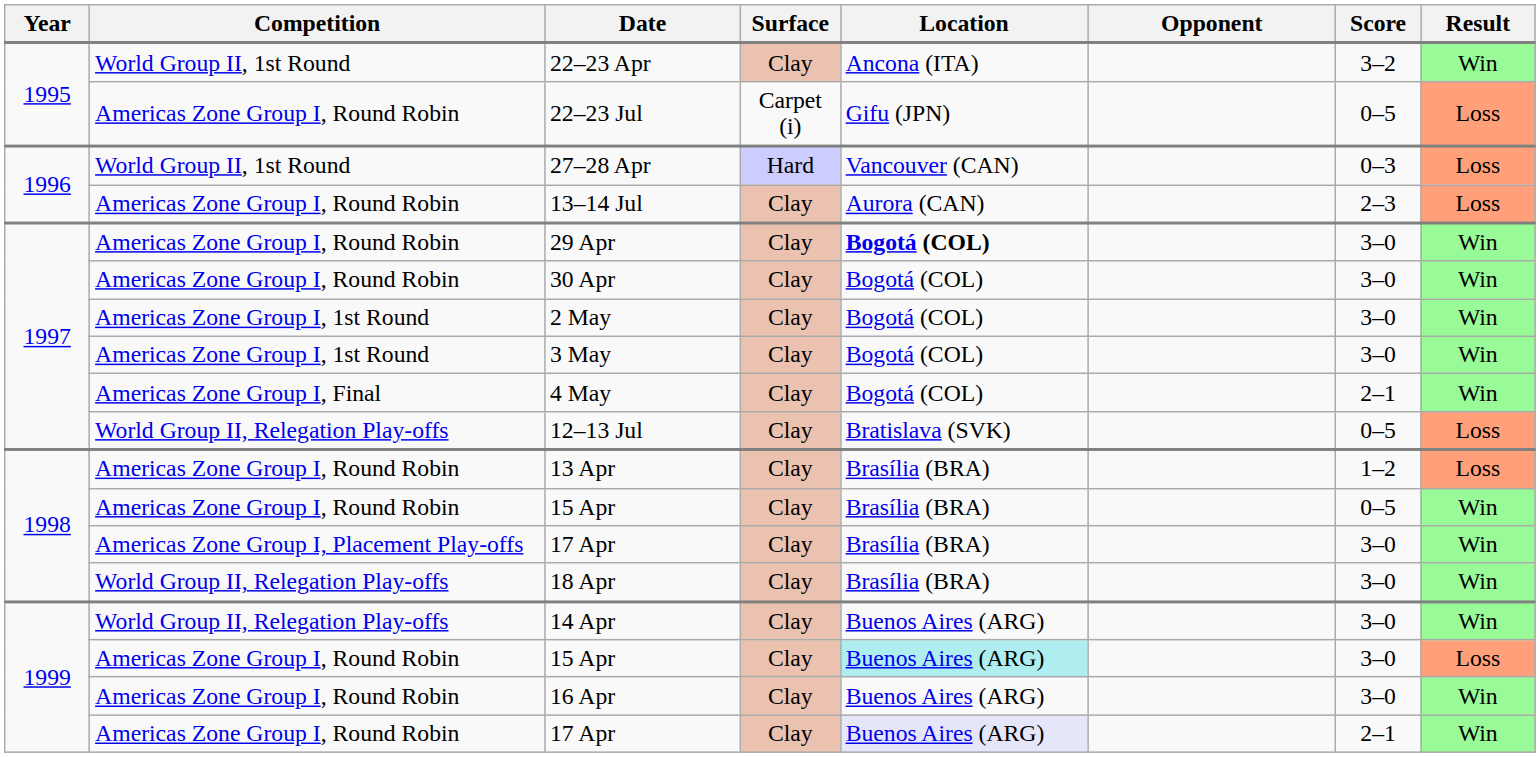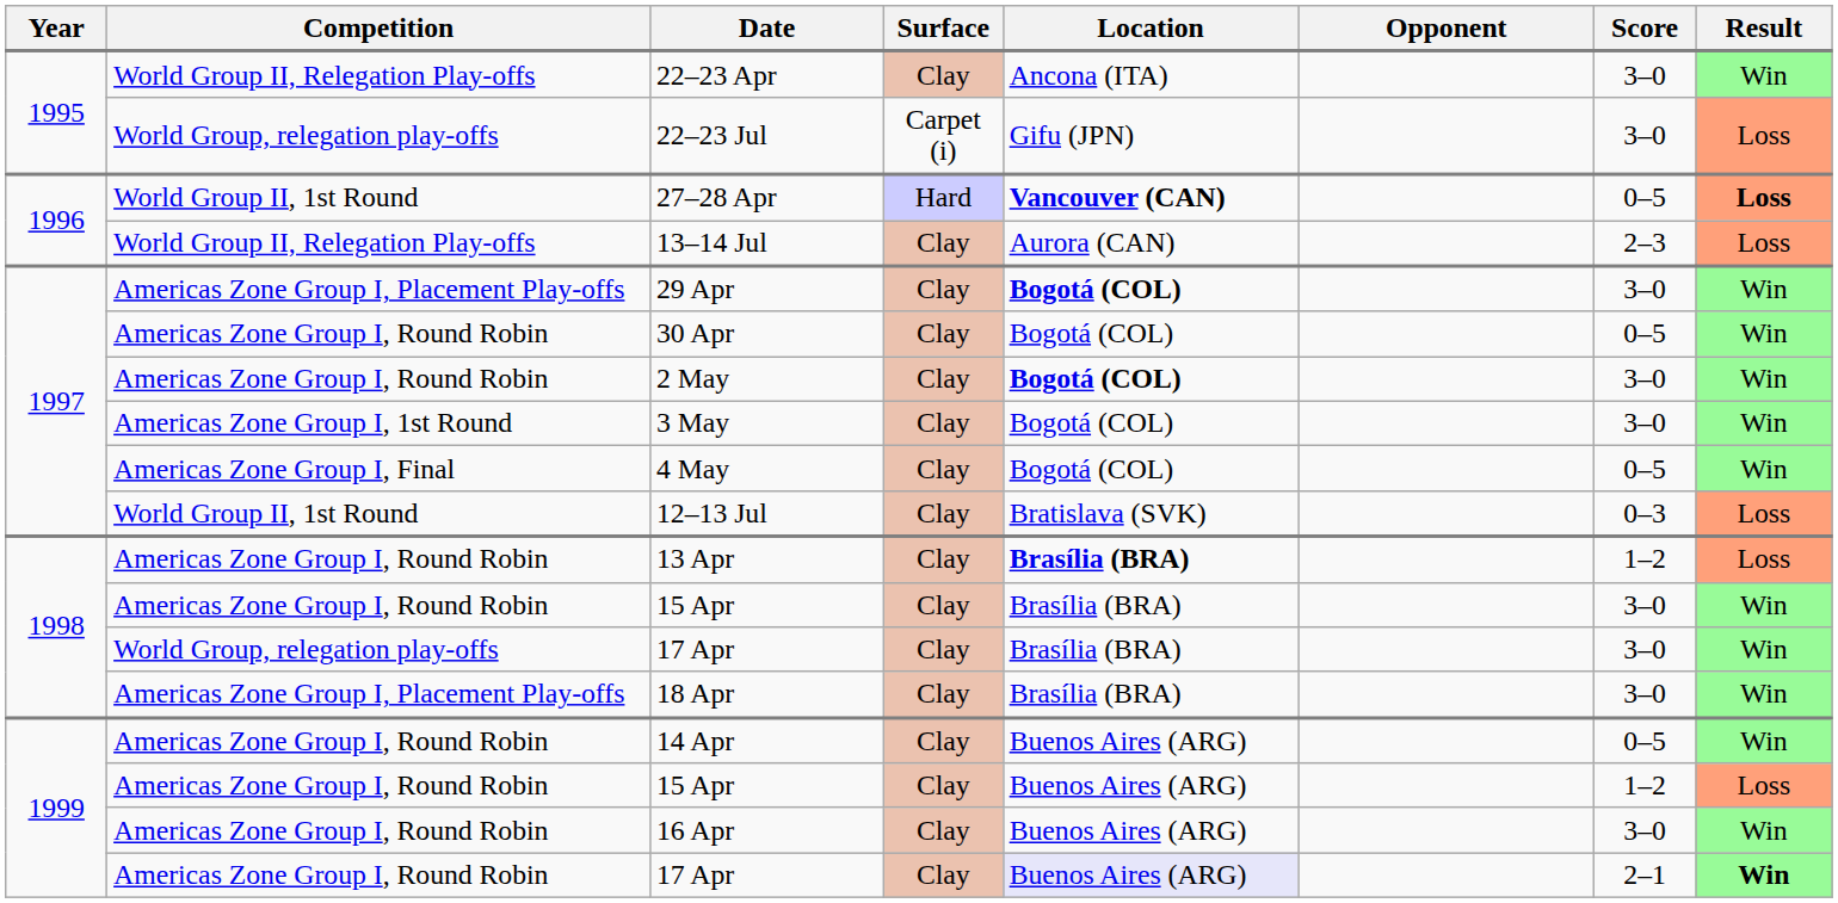 <table class="wikitable collapsible collapsed">
 <tr>
 <th style="width:50px;">Year</th>
 <th style="width:300px;">Competition</th>
 <th style="width:125px;">Date</th>
 <th style="width:60px;">Surface</th>
 <th style="width:160px;">Location</th>
 <th style="width:160px;">Opponent</th>
 <th style="width:50px;">Score</th>
 <th style="width:70px;">Result</th>
 </tr>
 <tr style="border-top:2px solid gray;">
 <td style="text-align:center;" rowspan=2><a href='#'>1995</a></td>
-<td><a href='#'>World Group II</a>, 1st Round</td>
+<td><a href='#'>World Group II, Relegation Play-offs</a></td>
 <td>22–23 Apr</td>
 <td style="background:#ebc2af; text-align:center;">Clay</td>
 <td><a href='#'>Ancona</a> (ITA)</td>
 <td></td>
-<td style="text-align:center;">3–2</td>
+<td style="text-align:center;">3–0</td>
 <td style="background:#98fb98; text-align:center;">Win</td>
 </tr>
 <tr>
-<td><a href='#'>Americas Zone Group I</a>, Round Robin</td>
+<td><a href='#'>World Group, relegation play-offs</a></td>
 <td>22–23 Jul</td>
 <td style="text-align:center;">Carpet (i)</td>
 <td><a href='#'>Gifu</a> (JPN)</td>
 <td></td>
-<td style="text-align:center;">0–5</td>
+<td style="text-align:center;">3–0</td>
 <td style="background:#ffa07a; text-align:center;">Loss</td>
 </tr>
 <tr style="border-top:2px solid gray;">
 <td style="text-align:center;" rowspan=2><a href='#'>1996</a></td>
 <td><a href='#'>World Group II</a>, 1st Round</td>
 <td>27–28 Apr</td>
 <td style="background:#ccccff; text-align:center;">Hard</td>
-<td><a href='#'>Vancouver</a> (CAN)</td>
+<td><strong><a href='#'>Vancouver</a> (CAN)</strong></td>
 <td></td>
-<td style="text-align:center;">0–3</td>
-<td style="background:#ffa07a; text-align:center;">Loss</td>
+<td style="text-align:center;">0–5</td>
+<td style="background:#ffa07a; text-align:center;"><strong>Loss</strong></td>
 </tr>
 <tr>
-<td><a href='#'>Americas Zone Group I</a>, Round Robin</td>
+<td><a href='#'>World Group II, Relegation Play-offs</a></td>
 <td>13–14 Jul</td>
 <td style="background:#ebc2af; text-align:center;">Clay</td>
 <td><a href='#'>Aurora</a> (CAN)</td>
 <td></td>
 <td style="text-align:center;">2–3</td>
 <td style="background:#ffa07a; text-align:center;">Loss</td>
 </tr>
 <tr style="border-top:2px solid gray;">
 <td style="text-align:center;" rowspan=6><a href='#'>1997</a></td>
-<td><a href='#'>Americas Zone Group I</a>, Round Robin</td>
+<td><a href='#'>Americas Zone Group I, Placement Play-offs</a></td>
 <td>29 Apr</td>
 <td style="background:#ebc2af; text-align:center;">Clay</td>
 <td><strong><a href='#'>Bogotá</a> (COL)</strong></td>
 <td></td>
 <td style="text-align:center;">3–0</td>
 <td style="background:#98fb98; text-align:center;">Win</td>
 </tr>
 <tr>
 <td><a href='#'>Americas Zone Group I</a>, Round Robin</td>
 <td>30 Apr</td>
 <td style="background:#ebc2af; text-align:center;">Clay</td>
 <td><a href='#'>Bogotá</a> (COL)</td>
 <td></td>
-<td style="text-align:center;">3–0</td>
+<td style="text-align:center;">0–5</td>
 <td style="background:#98fb98; text-align:center;">Win</td>
 </tr>
 <tr>
-<td><a href='#'>Americas Zone Group I</a>, 1st Round</td>
+<td><a href='#'>Americas Zone Group I</a>, Round Robin</td>
 <td>2 May</td>
 <td style="background:#ebc2af; text-align:center;">Clay</td>
-<td><a href='#'>Bogotá</a> (COL)</td>
+<td><strong><a href='#'>Bogotá</a> (COL)</strong></td>
 <td></td>
 <td style="text-align:center;">3–0</td>
 <td style="background:#98fb98; text-align:center;">Win</td>
 </tr>
 <tr>
 <td><a href='#'>Americas Zone Group I</a>, 1st Round</td>
 <td>3 May</td>
 <td style="background:#ebc2af; text-align:center;">Clay</td>
 <td><a href='#'>Bogotá</a> (COL)</td>
 <td></td>
 <td style="text-align:center;">3–0</td>
 <td style="background:#98fb98; text-align:center;">Win</td>
 </tr>
 <tr>
 <td><a href='#'>Americas Zone Group I</a>, Final</td>
 <td>4 May</td>
 <td style="background:#ebc2af; text-align:center;">Clay</td>
 <td><a href='#'>Bogotá</a> (COL)</td>
 <td></td>
-<td style="text-align:center;">2–1</td>
+<td style="text-align:center;">0–5</td>
 <td style="background:#98fb98; text-align:center;">Win</td>
 </tr>
 <tr>
-<td><a href='#'>World Group II, Relegation Play-offs</a></td>
+<td><a href='#'>World Group II</a>, 1st Round</td>
 <td>12–13 Jul</td>
 <td style="background:#ebc2af; text-align:center;">Clay</td>
 <td><a href='#'>Bratislava</a> (SVK)</td>
 <td></td>
-<td style="text-align:center;">0–5</td>
+<td style="text-align:center;">0–3</td>
 <td style="background:#ffa07a; text-align:center;">Loss</td>
 </tr>
 <tr style="border-top:2px solid gray;">
 <td style="text-align:center;" rowspan=4><a href='#'>1998</a></td>
 <td><a href='#'>Americas Zone Group I</a>, Round Robin</td>
 <td>13 Apr</td>
 <td style="background:#ebc2af; text-align:center;">Clay</td>
-<td><a href='#'>Brasília</a> (BRA)</td>
+<td><strong><a href='#'>Brasília</a> (BRA)</strong></td>
 <td></td>
 <td style="text-align:center;">1–2</td>
 <td style="background:#ffa07a; text-align:center;">Loss</td>
 </tr>
 <tr>
 <td><a href='#'>Americas Zone Group I</a>, Round Robin</td>
 <td>15 Apr</td>
 <td style="background:#ebc2af; text-align:center;">Clay</td>
 <td><a href='#'>Brasília</a> (BRA)</td>
 <td></td>
-<td style="text-align:center;">0–5</td>
+<td style="text-align:center;">3–0</td>
 <td style="background:#98fb98; text-align:center;">Win</td>
 </tr>
 <tr>
-<td><a href='#'>Americas Zone Group I, Placement Play-offs</a></td>
+<td><a href='#'>World Group, relegation play-offs</a></td>
 <td>17 Apr</td>
 <td style="background:#ebc2af; text-align:center;">Clay</td>
 <td><a href='#'>Brasília</a> (BRA)</td>
 <td></td>
 <td style="text-align:center;">3–0</td>
 <td style="background:#98fb98; text-align:center;">Win</td>
 </tr>
 <tr>
-<td><a href='#'>World Group II, Relegation Play-offs</a></td>
+<td><a href='#'>Americas Zone Group I, Placement Play-offs</a></td>
 <td>18 Apr</td>
 <td style="background:#ebc2af; text-align:center;">Clay</td>
 <td><a href='#'>Brasília</a> (BRA)</td>
 <td></td>
 <td style="text-align:center;">3–0</td>
 <td style="background:#98fb98; text-align:center;">Win</td>
 </tr>
 <tr style="border-top:2px solid gray;">
 <td style="text-align:center;" rowspan=4><a href='#'>1999</a></td>
-<td><a href='#'>World Group II, Relegation Play-offs</a></td>
+<td><a href='#'>Americas Zone Group I</a>, Round Robin</td>
 <td>14 Apr</td>
 <td style="background:#ebc2af; text-align:center;">Clay</td>
 <td><a href='#'>Buenos Aires</a> (ARG)</td>
 <td></td>
-<td style="text-align:center;">3–0</td>
+<td style="text-align:center;">0–5</td>
 <td style="background:#98fb98; text-align:center;">Win</td>
 </tr>
 <tr>
 <td><a href='#'>Americas Zone Group I</a>, Round Robin</td>
 <td>15 Apr</td>
 <td style="background:#ebc2af; text-align:center;">Clay</td>
-<td style="background: paleturquoise;"><a href='#'>Buenos Aires</a> (ARG)</td>
+<td><a href='#'>Buenos Aires</a> (ARG)</td>
 <td></td>
-<td style="text-align:center;">3–0</td>
+<td style="text-align:center;">1–2</td>
 <td style="background:#ffa07a; text-align:center;">Loss</td>
 </tr>
 <tr>
 <td><a href='#'>Americas Zone Group I</a>, Round Robin</td>
 <td>16 Apr</td>
 <td style="background:#ebc2af; text-align:center;">Clay</td>
 <td><a href='#'>Buenos Aires</a> (ARG)</td>
 <td></td>
 <td style="text-align:center;">3–0</td>
 <td style="background:#98fb98; text-align:center;">Win</td>
 </tr>
 <tr>
 <td><a href='#'>Americas Zone Group I</a>, Round Robin</td>
 <td>17 Apr</td>
 <td style="background:#ebc2af; text-align:center;">Clay</td>
 <td style="background: lavender;"><a href='#'>Buenos Aires</a> (ARG)</td>
 <td></td>
 <td style="text-align:center;">2–1</td>
-<td style="background:#98fb98; text-align:center;">Win</td>
+<td style="background:#98fb98; text-align:center;"><strong>Win</strong></td>
 </tr>
 </table>
